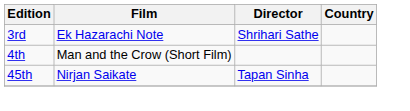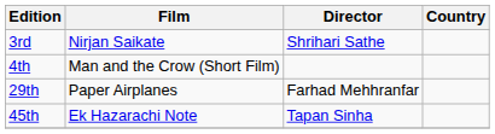 <table class="wikitable sortable">
 <tr>
 <th>Edition</th>
 <th>Film</th>
 <th>Director</th>
 <th>Country</th>
 </tr>
 <tr>
 <td><a href='#'>3rd</a></td>
-<td><a href='#'>Ek Hazarachi Note</a></td>
+<td><a href='#'>Nirjan Saikate</a></td>
 <td><a href='#'>Shrihari Sathe</a></td>
 <td></td>
 </tr>
 <tr>
 <td><a href='#'>4th</a></td>
 <td>Man and the Crow (Short Film)</td>
 <td></td>
 <td></td>
 </tr>
 <tr>
+<td><a href='#'>29th</a></td>
+<td>Paper Airplanes</td>
+<td>Farhad Mehhranfar</td>
+<td></td>
+</tr>
+<tr>
 <td><a href='#'>45th</a></td>
-<td><a href='#'>Nirjan Saikate</a></td>
+<td><a href='#'>Ek Hazarachi Note</a></td>
 <td><a href='#'>Tapan Sinha</a></td>
 <td></td>
 </tr>
 <tr>
 </tr>
 </table>
